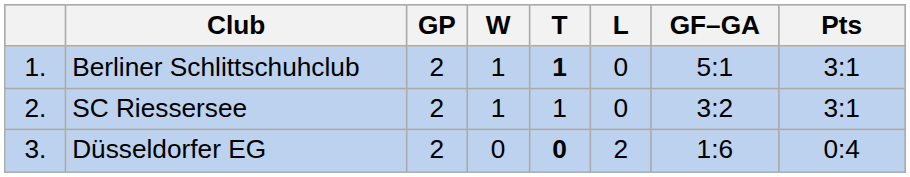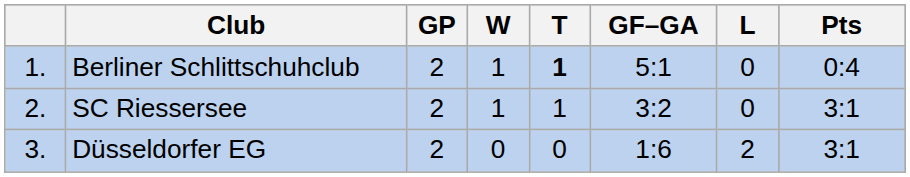 <table class="wikitable">
 <tr>
 <th width="30"></th>
 <th width="200">Club</th>
 <th width="30">GP</th>
 <th width="30">W</th>
 <th width="30">T</th>
+<th width="70">GF–GA</th>
 <th width="30">L</th>
-<th width="70">GF–GA</th>
 <th width="70">Pts</th>
 </tr>
 <tr bgcolor="#BCD2EE" align="center">
 <td>1.</td>
 <td align="left">Berliner Schlittschuhclub</td>
 <td>2</td>
 <td>1</td>
 <td><strong>1</strong></td>
+<td>5:1</td>
 <td>0</td>
-<td>5:1</td>
-<td>3:1</td>
+<td>0:4</td>
 </tr>
 <tr bgcolor=#BCD2EE align="center">
 <td>2.</td>
 <td align="left">SC Riessersee</td>
 <td>2</td>
 <td>1</td>
 <td>1</td>
+<td>3:2</td>
 <td>0</td>
-<td>3:2</td>
 <td>3:1</td>
 </tr>
 <tr bgcolor=#BCD2EE align="center">
 <td>3.</td>
 <td align="left">Düsseldorfer EG</td>
 <td>2</td>
 <td>0</td>
-<td><strong>0</strong></td>
+<td>0</td>
+<td>1:6</td>
 <td>2</td>
-<td>1:6</td>
-<td>0:4</td>
+<td>3:1</td>
 </tr>
 </table>
